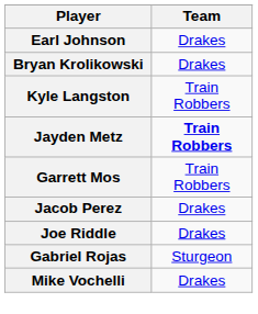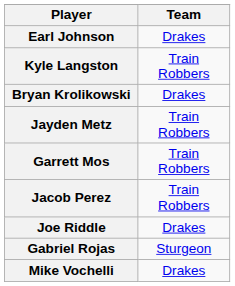 <table class="wikitable sortable plainrowheaders" style="text-align:center;">
 <tr>
 </tr>
 <tr>
 <th scope="col" style="width:150px;">Player</th>
 <th scope="col" style="width:100px;">Team</th>
 </tr>
 <tr>
 <th scope="row" style="text-align:center">Earl Johnson</th>
 <td><a href='#'>Drakes</a></td>
 </tr>
 <tr>
+<th scope="row" style="text-align:center">Kyle Langston</th>
+<td><a href='#'>Train Robbers</a></td>
+</tr>
+<tr>
 <th scope="row" style="text-align:center">Bryan Krolikowski</th>
 <td><a href='#'>Drakes</a></td>
 </tr>
 <tr>
-<th scope="row" style="text-align:center">Kyle Langston</th>
+<th scope="row" style="text-align:center">Jayden Metz</th>
 <td><a href='#'>Train Robbers</a></td>
-</tr>
-<tr>
-<th scope="row" style="text-align:center">Jayden Metz</th>
-<td><strong><a href='#'>Train Robbers</a></strong></td>
 </tr>
 <tr>
 <th scope="row" style="text-align:center">Garrett Mos</th>
 <td><a href='#'>Train Robbers</a></td>
 </tr>
 <tr>
 <th scope="row" style="text-align:center">Jacob Perez</th>
-<td><a href='#'>Drakes</a></td>
+<td><a href='#'>Train Robbers</a></td>
 </tr>
 <tr>
 <th scope="row" style="text-align:center">Joe Riddle</th>
 <td><a href='#'>Drakes</a></td>
 </tr>
 <tr>
 <th scope="row" style="text-align:center">Gabriel Rojas</th>
 <td><a href='#'>Sturgeon</a></td>
 </tr>
 <tr>
 <th scope="row" style="text-align:center">Mike Vochelli</th>
 <td><a href='#'>Drakes</a></td>
 </tr>
 </table>
